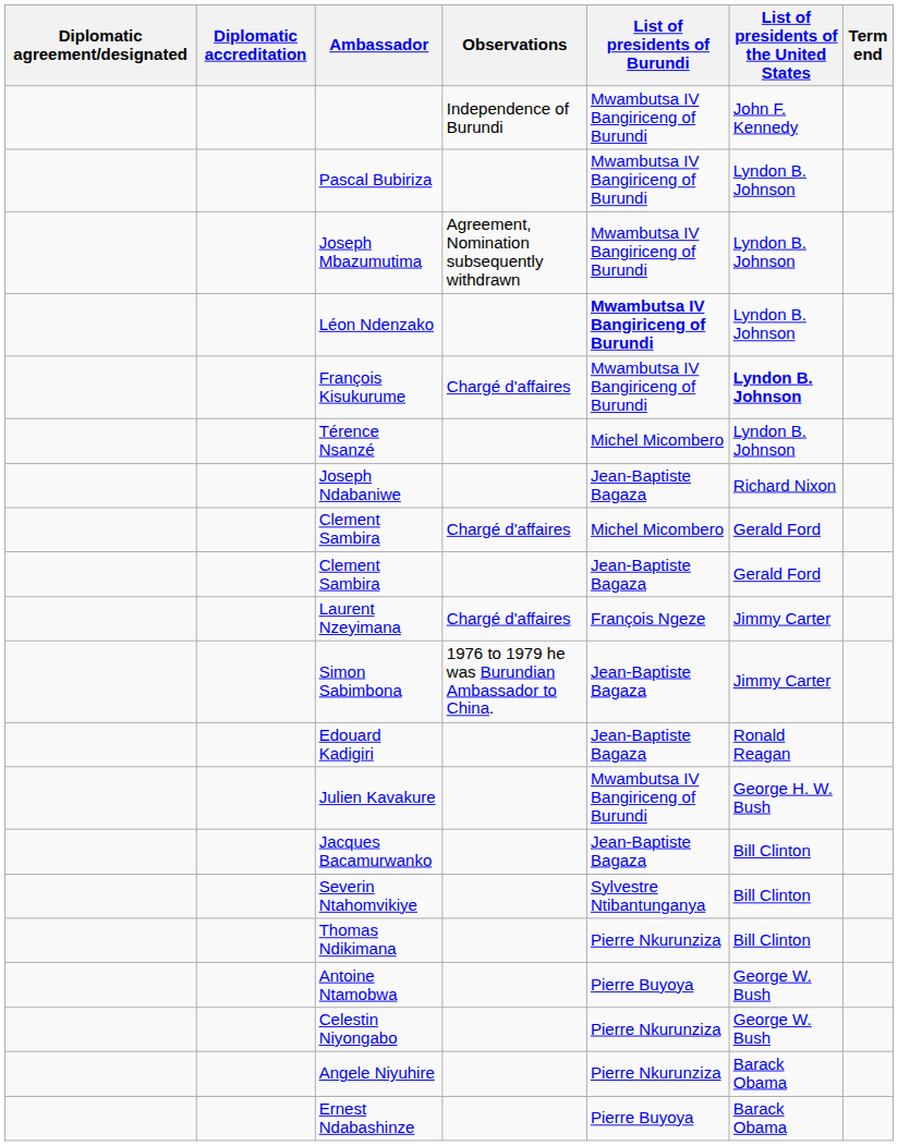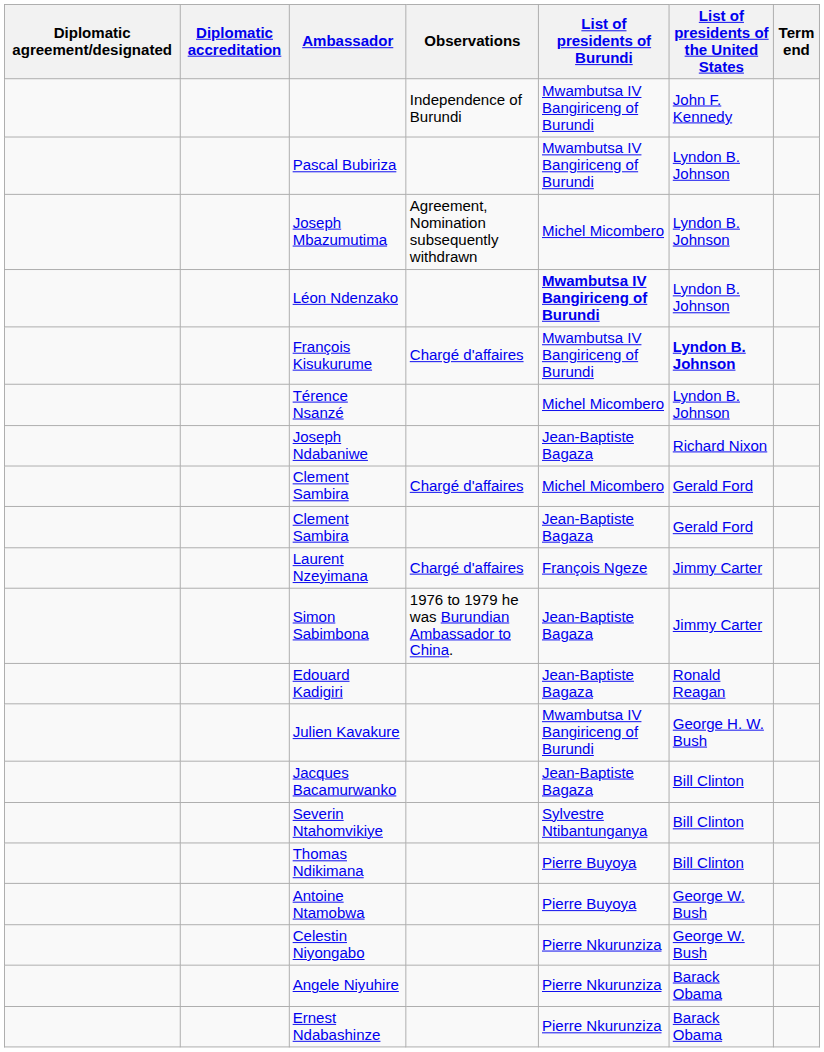 <table class="wikitable sortable">
 <tr>
 <th>Diplomatic agreement/designated</th>
 <th><a href='#'>Diplomatic accreditation</a></th>
 <th><a href='#'>Ambassador</a></th>
 <th>Observations</th>
 <th><a href='#'>List of presidents of Burundi</a></th>
 <th><a href='#'>List of presidents of the United States</a></th>
 <th>Term end</th>
 </tr>
 <tr>
 <td></td>
 <td></td>
 <td></td>
 <td>Independence of Burundi</td>
 <td><a href='#'>Mwambutsa IV Bangiriceng of Burundi</a></td>
 <td><a href='#'>John F. Kennedy</a></td>
 <td></td>
 </tr>
 <tr>
 <td></td>
 <td></td>
 <td><a href='#'>Pascal Bubiriza</a></td>
 <td></td>
 <td><a href='#'>Mwambutsa IV Bangiriceng of Burundi</a></td>
 <td><a href='#'>Lyndon B. Johnson</a></td>
 <td></td>
 </tr>
 <tr>
 <td></td>
 <td></td>
 <td><a href='#'>Joseph Mbazumutima</a></td>
 <td>Agreement, Nomination subsequently withdrawn</td>
-<td><a href='#'>Mwambutsa IV Bangiriceng of Burundi</a></td>
+<td><a href='#'>Michel Micombero</a></td>
 <td><a href='#'>Lyndon B. Johnson</a></td>
 <td></td>
 </tr>
 <tr>
 <td></td>
 <td></td>
 <td><a href='#'>Léon Ndenzako</a></td>
 <td></td>
 <td><strong><a href='#'>Mwambutsa IV Bangiriceng of Burundi</a></strong></td>
 <td><a href='#'>Lyndon B. Johnson</a></td>
 <td></td>
 </tr>
 <tr>
 <td></td>
 <td></td>
 <td><a href='#'>François Kisukurume</a></td>
 <td><a href='#'>Chargé d'affaires</a></td>
 <td><a href='#'>Mwambutsa IV Bangiriceng of Burundi</a></td>
 <td><strong><a href='#'>Lyndon B. Johnson</a></strong></td>
 <td></td>
 </tr>
 <tr>
 <td></td>
 <td></td>
 <td><a href='#'>Térence Nsanzé</a></td>
 <td></td>
 <td><a href='#'>Michel Micombero</a></td>
 <td><a href='#'>Lyndon B. Johnson</a></td>
 <td></td>
 </tr>
 <tr>
 <td></td>
 <td></td>
 <td><a href='#'>Joseph Ndabaniwe</a></td>
 <td></td>
 <td><a href='#'>Jean-Baptiste Bagaza</a></td>
 <td><a href='#'>Richard Nixon</a></td>
 <td></td>
 </tr>
 <tr>
 <td></td>
 <td></td>
 <td><a href='#'>Clement Sambira</a></td>
 <td><a href='#'>Chargé d'affaires</a></td>
 <td><a href='#'>Michel Micombero</a></td>
 <td><a href='#'>Gerald Ford</a></td>
 <td></td>
 </tr>
 <tr>
 <td></td>
 <td></td>
 <td><a href='#'>Clement Sambira</a></td>
 <td></td>
 <td><a href='#'>Jean-Baptiste Bagaza</a></td>
 <td><a href='#'>Gerald Ford</a></td>
 <td></td>
 </tr>
 <tr>
 <td></td>
 <td></td>
 <td><a href='#'>Laurent Nzeyimana</a></td>
 <td><a href='#'>Chargé d'affaires</a></td>
 <td><a href='#'>François Ngeze</a></td>
 <td><a href='#'>Jimmy Carter</a></td>
 <td></td>
 </tr>
 <tr>
 <td></td>
 <td></td>
 <td><a href='#'>Simon Sabimbona</a></td>
 <td>1976 to 1979 he was <a href='#'>Burundian Ambassador to China</a>.</td>
 <td><a href='#'>Jean-Baptiste Bagaza</a></td>
 <td><a href='#'>Jimmy Carter</a></td>
 <td></td>
 </tr>
 <tr>
 <td></td>
 <td></td>
 <td><a href='#'>Edouard Kadigiri</a></td>
 <td></td>
 <td><a href='#'>Jean-Baptiste Bagaza</a></td>
 <td><a href='#'>Ronald Reagan</a></td>
 <td></td>
 </tr>
 <tr>
 <td></td>
 <td></td>
 <td><a href='#'>Julien Kavakure</a></td>
 <td></td>
 <td><a href='#'>Mwambutsa IV Bangiriceng of Burundi</a></td>
 <td><a href='#'>George H. W. Bush</a></td>
 <td></td>
 </tr>
 <tr>
 <td></td>
 <td></td>
 <td><a href='#'>Jacques Bacamurwanko</a></td>
 <td></td>
 <td><a href='#'>Jean-Baptiste Bagaza</a></td>
 <td><a href='#'>Bill Clinton</a></td>
 <td></td>
 </tr>
 <tr>
 <td></td>
 <td></td>
 <td><a href='#'>Severin Ntahomvikiye</a></td>
 <td></td>
 <td><a href='#'>Sylvestre Ntibantunganya</a></td>
 <td><a href='#'>Bill Clinton</a></td>
 <td></td>
 </tr>
 <tr>
 <td></td>
 <td></td>
 <td><a href='#'>Thomas Ndikimana</a></td>
 <td></td>
-<td><a href='#'>Pierre Nkurunziza</a></td>
+<td><a href='#'>Pierre Buyoya</a></td>
 <td><a href='#'>Bill Clinton</a></td>
 <td></td>
 </tr>
 <tr>
 <td></td>
 <td></td>
 <td><a href='#'>Antoine Ntamobwa</a></td>
 <td></td>
 <td><a href='#'>Pierre Buyoya</a></td>
 <td><a href='#'>George W. Bush</a></td>
 <td></td>
 </tr>
 <tr>
 <td></td>
 <td></td>
 <td><a href='#'>Celestin Niyongabo</a></td>
 <td></td>
 <td><a href='#'>Pierre Nkurunziza</a></td>
 <td><a href='#'>George W. Bush</a></td>
 <td></td>
 </tr>
 <tr>
 <td></td>
 <td></td>
 <td><a href='#'>Angele Niyuhire</a></td>
 <td></td>
 <td><a href='#'>Pierre Nkurunziza</a></td>
 <td><a href='#'>Barack Obama</a></td>
 <td></td>
 </tr>
 <tr>
 <td></td>
 <td></td>
 <td><a href='#'>Ernest Ndabashinze</a></td>
 <td></td>
-<td><a href='#'>Pierre Buyoya</a></td>
+<td><a href='#'>Pierre Nkurunziza</a></td>
 <td><a href='#'>Barack Obama</a></td>
 <td></td>
 </tr>
 </table>
